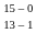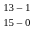 <table style="text-align:center">
 <tr>
 <th width=200></th>
 <th width=100></th>
 <th width=200></th>
 </tr>
 <tr>
 <td align=right><strong></strong></td>
-<td>15 – 0</td>
+<td>13 – 1</td>
 <td align=left></td>
 </tr>
 <tr>
 <td align=right><strong></strong></td>
-<td>13 – 1</td>
+<td>15 – 0</td>
 <td align=left></td>
 </tr>
 </table>
